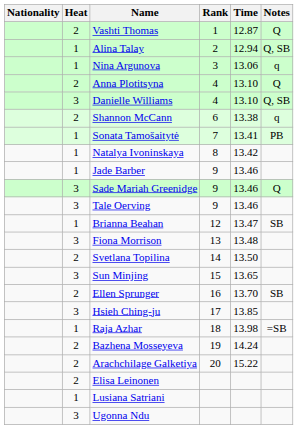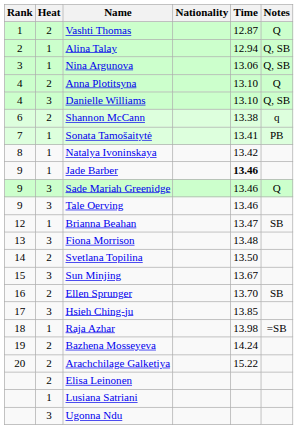 <table class="wikitable sortable" style="text-align:center">
 <tr>
-<th>Nationality</th>
+<th>Rank</th>
 <th>Heat</th>
 <th>Name</th>
-<th>Rank</th>
+<th>Nationality</th>
 <th>Time</th>
 <th>Notes</th>
 </tr>
 <tr bgcolor=ccffcc>
-<td align=left></td>
+<td>1</td>
 <td>2</td>
 <td align=left><a href='#'>Vashti Thomas</a></td>
-<td>1</td>
+<td align=left></td>
 <td>12.87</td>
 <td>Q</td>
 </tr>
 <tr bgcolor=ccffcc>
-<td align=left></td>
+<td>2</td>
 <td>1</td>
 <td align=left><a href='#'>Alina Talay</a></td>
-<td>2</td>
+<td align=left></td>
 <td>12.94</td>
 <td>Q, SB</td>
 </tr>
 <tr bgcolor=ccffcc>
-<td align=left></td>
+<td>3</td>
 <td>1</td>
 <td align=left><a href='#'>Nina Argunova</a></td>
-<td>3</td>
+<td align=left></td>
 <td>13.06</td>
-<td>q</td>
+<td>Q, SB</td>
 </tr>
 <tr bgcolor=ccffcc>
-<td align=left></td>
+<td>4</td>
 <td>2</td>
 <td align=left><a href='#'>Anna Plotitsyna</a></td>
-<td>4</td>
+<td align=left></td>
 <td>13.10</td>
 <td>Q</td>
 </tr>
 <tr bgcolor=ccffcc>
-<td align=left></td>
+<td>4</td>
 <td>3</td>
 <td align=left><a href='#'>Danielle Williams</a></td>
-<td>4</td>
+<td align=left></td>
 <td>13.10</td>
 <td>Q, SB</td>
 </tr>
 <tr bgcolor=ddffdd>
-<td align=left></td>
+<td>6</td>
 <td>2</td>
 <td align=left><a href='#'>Shannon McCann</a></td>
-<td>6</td>
+<td align=left></td>
 <td>13.38</td>
 <td>q</td>
 </tr>
 <tr bgcolor=ddffdd>
-<td align=left></td>
+<td>7</td>
 <td>1</td>
 <td align=left><a href='#'>Sonata Tamošaitytė</a></td>
-<td>7</td>
+<td align=left></td>
 <td>13.41</td>
 <td>PB</td>
 </tr>
 <tr>
-<td align=left></td>
+<td>8</td>
 <td>1</td>
 <td align=left><a href='#'>Natalya Ivoninskaya</a></td>
-<td>8</td>
+<td align=left></td>
 <td>13.42</td>
 <td></td>
 </tr>
 <tr>
-<td align=left></td>
+<td>9</td>
 <td>1</td>
 <td align=left><a href='#'>Jade Barber</a></td>
-<td>9</td>
-<td>13.46</td>
+<td align=left></td>
+<td><strong>13.46</strong></td>
 <td></td>
 </tr>
 <tr bgcolor=ccffcc>
-<td align=left></td>
+<td>9</td>
 <td>3</td>
 <td align=left><a href='#'>Sade Mariah Greenidge</a></td>
-<td>9</td>
+<td align=left></td>
 <td>13.46</td>
 <td>Q</td>
 </tr>
 <tr>
-<td align=left></td>
+<td>9</td>
 <td>3</td>
 <td align=left><a href='#'>Tale Oerving</a></td>
-<td>9</td>
+<td align=left></td>
 <td>13.46</td>
 <td></td>
 </tr>
 <tr>
-<td align=left></td>
+<td>12</td>
 <td>1</td>
 <td align=left><a href='#'>Brianna Beahan</a></td>
-<td>12</td>
+<td align=left></td>
 <td>13.47</td>
 <td>SB</td>
 </tr>
 <tr>
-<td align=left></td>
+<td>13</td>
 <td>3</td>
 <td align=left><a href='#'>Fiona Morrison</a></td>
-<td>13</td>
+<td align=left></td>
 <td>13.48</td>
 <td></td>
 </tr>
 <tr>
-<td align=left></td>
+<td>14</td>
 <td>2</td>
 <td align=left><a href='#'>Svetlana Topilina</a></td>
-<td>14</td>
+<td align=left></td>
 <td>13.50</td>
 <td></td>
 </tr>
 <tr>
-<td align=left></td>
+<td>15</td>
 <td>3</td>
 <td align=left><a href='#'>Sun Minjing</a></td>
-<td>15</td>
-<td>13.65</td>
+<td align=left></td>
+<td>13.67</td>
 <td></td>
 </tr>
 <tr>
-<td align=left></td>
+<td>16</td>
 <td>2</td>
 <td align=left><a href='#'>Ellen Sprunger</a></td>
-<td>16</td>
+<td align=left></td>
 <td>13.70</td>
 <td>SB</td>
 </tr>
 <tr>
-<td align=left></td>
+<td>17</td>
 <td>3</td>
 <td align=left><a href='#'>Hsieh Ching-ju</a></td>
-<td>17</td>
+<td align=left></td>
 <td>13.85</td>
 <td></td>
 </tr>
 <tr>
-<td align=left></td>
+<td>18</td>
 <td>1</td>
 <td align=left><a href='#'>Raja Azhar</a></td>
-<td>18</td>
+<td align=left></td>
 <td>13.98</td>
 <td>=SB</td>
 </tr>
 <tr>
-<td align=left></td>
+<td>19</td>
 <td>2</td>
 <td align=left><a href='#'>Bazhena Mosseyeva</a></td>
-<td>19</td>
+<td align=left></td>
 <td>14.24</td>
 <td></td>
 </tr>
 <tr>
-<td align=left></td>
+<td>20</td>
 <td>2</td>
 <td align=left><a href='#'>Arachchilage Galketiya</a></td>
-<td>20</td>
+<td align=left></td>
 <td>15.22</td>
 <td></td>
 </tr>
 <tr>
-<td align=left></td>
+<td></td>
 <td>2</td>
 <td align=left><a href='#'>Elisa Leinonen</a></td>
-<td></td>
+<td align=left></td>
 <td></td>
 <td></td>
 </tr>
 <tr>
-<td align=left></td>
+<td></td>
 <td>1</td>
 <td align=left><a href='#'>Lusiana Satriani</a></td>
-<td></td>
+<td align=left></td>
 <td></td>
 <td></td>
 </tr>
 <tr>
-<td align=left></td>
+<td></td>
 <td>3</td>
 <td align=left><a href='#'>Ugonna Ndu</a></td>
-<td></td>
+<td align=left></td>
 <td></td>
 <td></td>
 </tr>
 </table>
